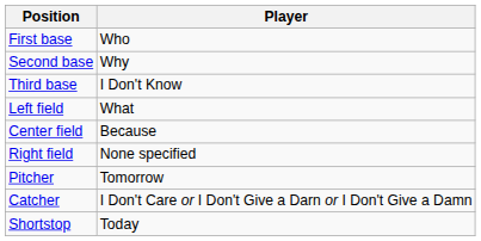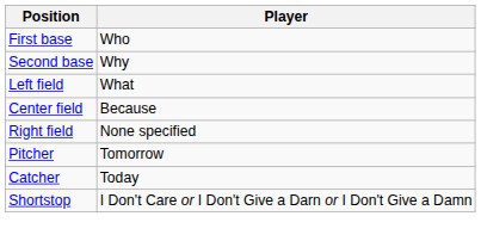 <table class= "wikitable">
 <tr>
 <th>Position</th>
 <th>Player</th>
 </tr>
 <tr>
 <td><a href='#'>First base</a></td>
 <td>Who</td>
 </tr>
 <tr>
 <td><a href='#'>Second base</a></td>
 <td>Why</td>
-</tr>
-<tr>
-<td><a href='#'>Third base</a></td>
-<td>I Don't Know</td>
 </tr>
 <tr>
 <td><a href='#'>Left field</a></td>
 <td>What</td>
 </tr>
 <tr>
 <td><a href='#'>Center field</a></td>
 <td>Because</td>
 </tr>
 <tr>
 <td><a href='#'>Right field</a></td>
 <td>None specified</td>
 </tr>
 <tr>
 <td><a href='#'>Pitcher</a></td>
 <td>Tomorrow</td>
 </tr>
 <tr>
 <td><a href='#'>Catcher</a></td>
-<td>I Don't Care <em>or</em> I Don't Give a Darn <em>or</em> I Don't Give a Damn</td>
+<td>Today</td>
 </tr>
 <tr>
 <td><a href='#'>Shortstop</a></td>
-<td>Today</td>
+<td>I Don't Care <em>or</em> I Don't Give a Darn <em>or</em> I Don't Give a Damn</td>
 </tr>
 </table>
